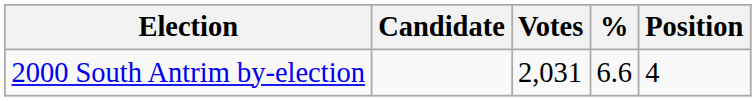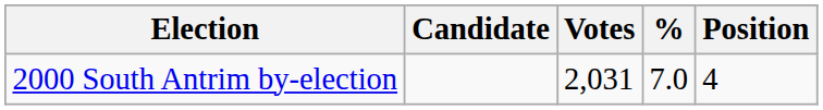 <table class="wikitable sortable">
 <tr>
 <th>Election</th>
 <th>Candidate</th>
 <th>Votes</th>
 <th>%</th>
 <th>Position</th>
 </tr>
 <tr>
 <td><a href='#'>2000 South Antrim by-election</a></td>
 <td></td>
 <td>2,031</td>
-<td>6.6</td>
+<td>7.0</td>
 <td>4</td>
 </tr>
 </table>
